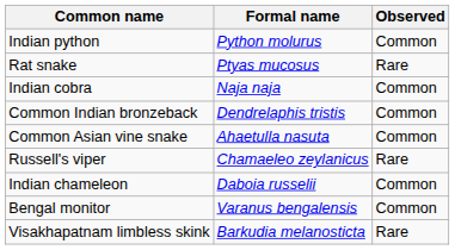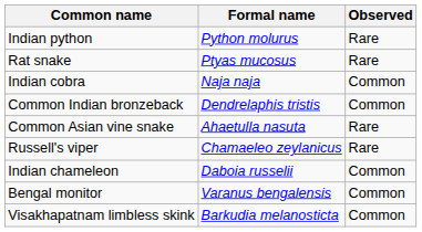 <table class="wikitable" border=3>
 <tr>
 <th>Common name</th>
 <th>Formal name</th>
 <th>Observed</th>
 </tr>
 <tr>
 <td>Indian python</td>
 <td><em><a href='#'>Python molurus</a></em></td>
-<td>Common</td>
+<td>Rare</td>
 </tr>
 <tr>
 <td>Rat snake</td>
 <td><em><a href='#'>Ptyas mucosus</a></em></td>
 <td>Rare</td>
 </tr>
 <tr>
 <td>Indian cobra</td>
 <td><em><a href='#'>Naja naja</a></em></td>
 <td>Common</td>
 </tr>
 <tr>
 <td>Common Indian bronzeback</td>
 <td><em><a href='#'>Dendrelaphis tristis</a></em></td>
 <td>Common</td>
 </tr>
 <tr>
 <td>Common Asian vine snake</td>
 <td><em><a href='#'>Ahaetulla nasuta</a></em></td>
-<td>Common</td>
+<td>Rare</td>
 </tr>
 <tr>
 <td>Russell's viper</td>
 <td><em><a href='#'>Chamaeleo zeylanicus</a></em></td>
 <td>Rare</td>
 </tr>
 <tr>
 <td>Indian chameleon</td>
 <td><em><a href='#'>Daboia russelii</a></em></td>
 <td>Common</td>
 </tr>
 <tr>
 <td>Bengal monitor</td>
 <td><em><a href='#'>Varanus bengalensis</a></em></td>
 <td>Common</td>
 </tr>
 <tr>
 <td>Visakhapatnam limbless skink</td>
 <td><em><a href='#'>Barkudia melanosticta</a></em></td>
-<td>Rare</td>
+<td>Common</td>
 </tr>
 </table>
